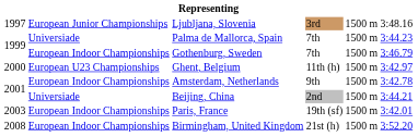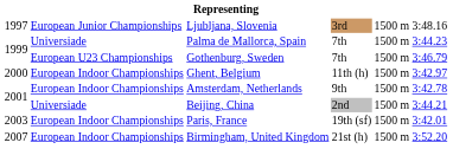 <table>
 <tr>
 <th colspan="6">Representing </th>
 </tr>
 <tr>
 <td>1997</td>
 <td><a href='#'>European Junior Championships</a></td>
 <td><a href='#'>Ljubljana, Slovenia</a></td>
 <td bgcolor=cc9966>3rd</td>
 <td>1500 m</td>
 <td>3:48.16</td>
 </tr>
 <tr>
 <td rowspan=2>1999</td>
 <td><a href='#'>Universiade</a></td>
 <td><a href='#'>Palma de Mallorca, Spain</a></td>
 <td>7th</td>
 <td>1500 m</td>
 <td><a href='#'>3:44.23</a></td>
 </tr>
 <tr>
-<td><a href='#'>European Indoor Championships</a></td>
+<td><a href='#'>European U23 Championships</a></td>
 <td><a href='#'>Gothenburg, Sweden</a></td>
 <td>7th</td>
 <td>1500 m</td>
 <td><a href='#'>3:46.79</a></td>
 </tr>
 <tr>
 <td>2000</td>
-<td><a href='#'>European U23 Championships</a></td>
+<td><a href='#'>European Indoor Championships</a></td>
 <td><a href='#'>Ghent, Belgium</a></td>
 <td>11th (h)</td>
 <td>1500 m</td>
 <td><a href='#'>3:42.97</a></td>
 </tr>
 <tr>
 <td rowspan=2>2001</td>
 <td><a href='#'>European Indoor Championships</a></td>
 <td><a href='#'>Amsterdam, Netherlands</a></td>
 <td>9th</td>
 <td>1500 m</td>
 <td><a href='#'>3:42.78</a></td>
 </tr>
 <tr>
 <td><a href='#'>Universiade</a></td>
 <td><a href='#'>Beijing, China</a></td>
 <td bgcolor=silver>2nd</td>
 <td>1500 m</td>
 <td><a href='#'>3:44.21</a></td>
 </tr>
 <tr>
 <td>2003</td>
 <td><a href='#'>European Indoor Championships</a></td>
 <td><a href='#'>Paris, France</a></td>
 <td>19th (sf)</td>
 <td>1500 m</td>
 <td><a href='#'>3:42.01</a></td>
 </tr>
 <tr>
-<td>2008</td>
+<td>2007</td>
 <td><a href='#'>European Indoor Championships</a></td>
 <td><a href='#'>Birmingham, United Kingdom</a></td>
 <td>21st (h)</td>
 <td>1500 m</td>
 <td><a href='#'>3:52.20</a></td>
 </tr>
 </table>
